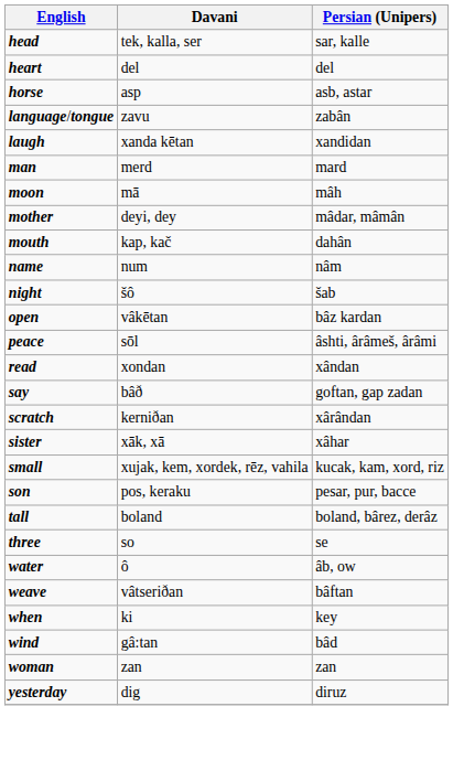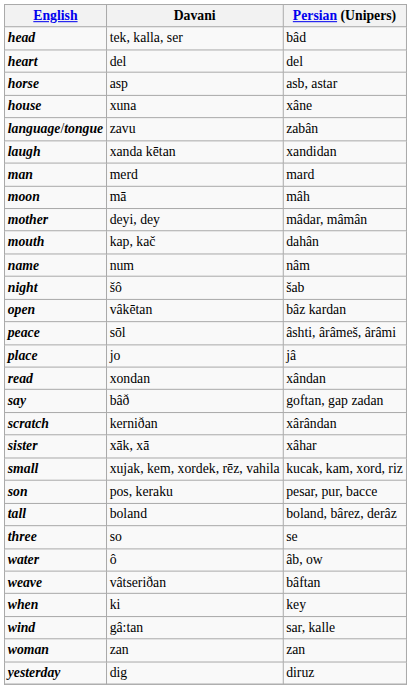 <table class="wikitable" style="font-size: 85%">
 <tr>
 <th><a href='#'>English</a></th>
 <th>Davani</th>
 <th><a href='#'>Persian</a> (Unipers)</th>
 </tr>
 <tr>
 <td><strong><em>head</em></strong></td>
 <td>tek, kalla, ser</td>
-<td>sar, kalle</td>
+<td>bâd</td>
 </tr>
 <tr>
 <td><strong><em>heart</em></strong></td>
 <td>del</td>
 <td>del</td>
 </tr>
 <tr>
 <td><strong><em>horse</em></strong></td>
 <td>asp</td>
 <td>asb, astar</td>
+</tr>
+<tr>
+<td><strong><em>house</em></strong></td>
+<td>xuna</td>
+<td>xâne</td>
 </tr>
 <tr>
 <td><strong><em>language</em></strong>/<strong><em>tongue</em></strong></td>
 <td>zavu</td>
 <td>zabân</td>
 </tr>
 <tr>
 <td><strong><em>laugh</em></strong></td>
 <td>xanda kētan</td>
 <td>xandidan</td>
 </tr>
 <tr>
 <td><strong><em>man</em></strong></td>
 <td>merd</td>
 <td>mard</td>
 </tr>
 <tr>
 <td><strong><em>moon</em></strong></td>
 <td>mā</td>
 <td>mâh</td>
 </tr>
 <tr>
 <td><strong><em>mother</em></strong></td>
 <td>deyi, dey</td>
 <td>mâdar, mâmân</td>
 </tr>
 <tr>
 <td><strong><em>mouth</em></strong></td>
 <td>kap, kač</td>
 <td>dahân</td>
 </tr>
 <tr>
 <td><strong><em>name</em></strong></td>
 <td>num</td>
 <td>nâm</td>
 </tr>
 <tr>
 <td><strong><em>night</em></strong></td>
 <td>šô</td>
 <td>šab</td>
 </tr>
 <tr>
 <td><strong><em>open</em></strong></td>
 <td>vâkētan</td>
 <td>bâz kardan</td>
 </tr>
 <tr>
 <td><strong><em>peace</em></strong></td>
 <td>sōl</td>
 <td>âshti, ârâmeš, ârâmi</td>
+</tr>
+<tr>
+<td><strong><em>place</em></strong></td>
+<td>jo</td>
+<td>jâ</td>
 </tr>
 <tr>
 <td><strong><em>read</em></strong></td>
 <td>xondan</td>
 <td>xândan</td>
 </tr>
 <tr>
 <td><strong><em>say</em></strong></td>
 <td>bâð</td>
 <td>goftan, gap zadan</td>
 </tr>
 <tr>
 <td><strong><em>scratch</em></strong></td>
 <td>kerniðan</td>
 <td>xârândan</td>
 </tr>
 <tr>
 <td><strong><em>sister</em></strong></td>
 <td>xāk, xā</td>
 <td>xâhar</td>
 </tr>
 <tr>
 <td><strong><em>small</em></strong></td>
 <td>xujak, kem, xordek, rēz, vahila</td>
 <td>kucak, kam, xord, riz</td>
 </tr>
 <tr>
 <td><strong><em>son</em></strong></td>
 <td>pos, keraku</td>
 <td>pesar, pur, bacce</td>
 </tr>
 <tr>
 <td><strong><em>tall</em></strong></td>
 <td>boland</td>
 <td>boland, bârez, derâz</td>
 </tr>
 <tr>
 <td><strong><em>three</em></strong></td>
 <td>so</td>
 <td>se</td>
 </tr>
 <tr>
 <td><strong><em>water</em></strong></td>
 <td>ô</td>
 <td>âb, ow</td>
 </tr>
 <tr>
 <td><strong><em>weave</em></strong></td>
 <td>vâtseriðan</td>
 <td>bâftan</td>
 </tr>
 <tr>
 <td><strong><em>when</em></strong></td>
 <td>ki</td>
 <td>key</td>
 </tr>
 <tr>
 <td><strong><em>wind</em></strong></td>
 <td>gâ:tan</td>
-<td>bâd</td>
+<td>sar, kalle</td>
 </tr>
 <tr>
 <td><strong><em>woman</em></strong></td>
 <td>zan</td>
 <td>zan</td>
 </tr>
 <tr>
 <td><strong><em>yesterday</em></strong></td>
 <td>dig</td>
 <td>diruz</td>
 </tr>
 <tr>
 </tr>
 </table>
